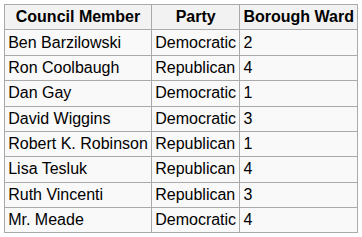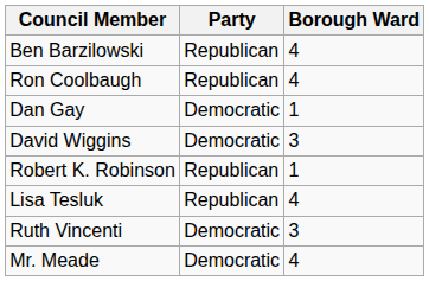 <table class="sortable wikitable">
 <tr>
 <th>Council Member</th>
 <th>Party</th>
 <th>Borough Ward</th>
 </tr>
 <tr>
 <td>Ben Barzilowski</td>
-<td>Democratic</td>
-<td>2</td>
+<td>Republican</td>
+<td>4</td>
 </tr>
 <tr>
 <td>Ron Coolbaugh</td>
 <td>Republican</td>
 <td>4</td>
 </tr>
 <tr>
 <td>Dan Gay</td>
 <td>Democratic</td>
 <td>1</td>
 </tr>
 <tr>
 <td>David Wiggins</td>
 <td>Democratic</td>
 <td>3</td>
 </tr>
 <tr>
 <td>Robert K. Robinson</td>
 <td>Republican</td>
 <td>1</td>
 </tr>
 <tr>
 <td>Lisa Tesluk</td>
 <td>Republican</td>
 <td>4</td>
 </tr>
 <tr>
 <td>Ruth Vincenti</td>
-<td>Republican</td>
+<td>Democratic</td>
 <td>3</td>
 </tr>
 <tr>
 <td>Mr. Meade</td>
 <td>Democratic</td>
 <td>4</td>
 </tr>
 </table>
